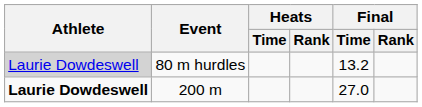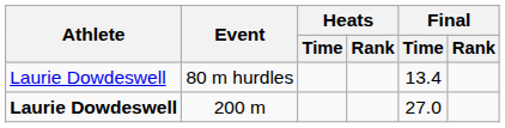 <table class="wikitable" style="font-size:90%;text-align:center">
 <tr>
 <th rowspan="2">Athlete</th>
 <th rowspan="2">Event</th>
 <th colspan="2">Heats</th>
 <th colspan="2">Final</th>
 </tr>
 <tr style="font-size:95%">
 <th>Time</th>
 <th>Rank</th>
 <th>Time</th>
 <th>Rank</th>
 </tr>
 <tr>
-<td align="left" style="background: lightgrey;"><a href='#'>Laurie Dowdeswell</a></td>
+<td align="left"><a href='#'>Laurie Dowdeswell</a></td>
 <td align="left">80 m hurdles</td>
 <td></td>
 <td></td>
-<td>13.2</td>
+<td>13.4</td>
 <td></td>
 </tr>
 <tr>
 <td><strong>Laurie Dowdeswell</strong></td>
 <td>200 m</td>
 <td></td>
 <td></td>
 <td>27.0</td>
 <td></td>
 </tr>
 </table>
